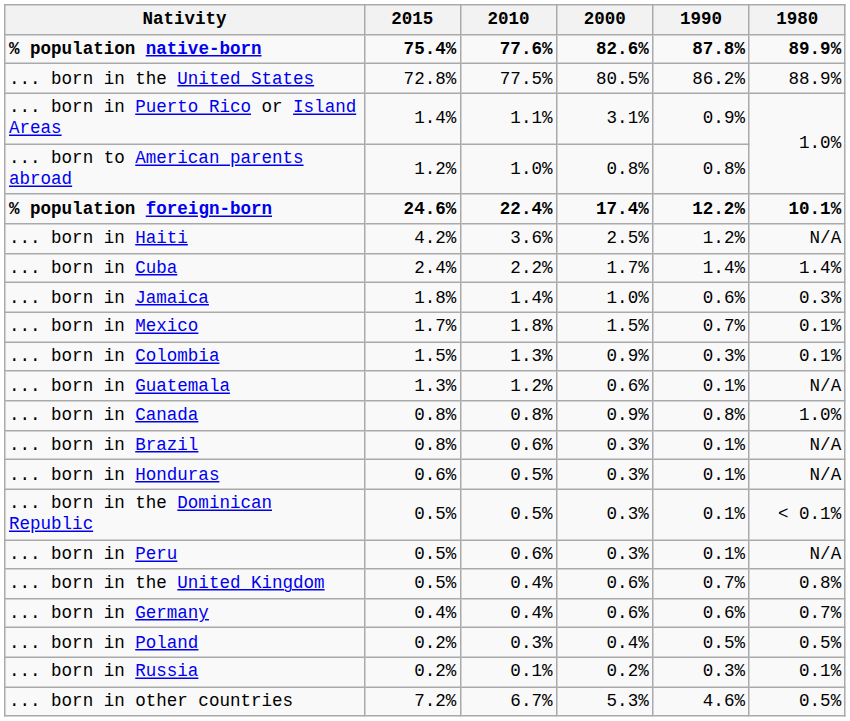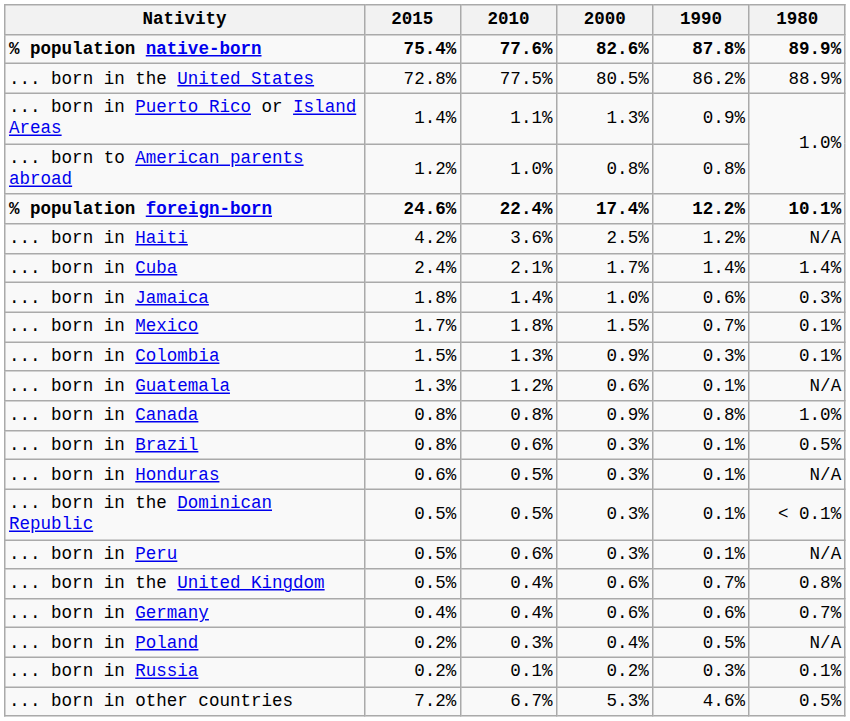 <table class="wikitable" style="font-size: 90%; text-align: right;">
 <tr>
 <th style="width: 20em;">Nativity</th>
 <th style="width: 5em;">2015</th>
 <th style="width: 5em;">2010</th>
 <th style="width: 5em;">2000</th>
 <th style="width: 5em;">1990</th>
 <th style="width: 5em;">1980</th>
 </tr>
 <tr>
 <td style="text-align:left"><strong>% population <a href='#'>native-born</a></strong></td>
 <td><strong>75.4%</strong></td>
 <td><strong>77.6%</strong></td>
 <td><strong>82.6%</strong></td>
 <td><strong>87.8%</strong></td>
 <td><strong>89.9%</strong></td>
 </tr>
 <tr>
 <td style="text-align:left">... born in the <a href='#'>United States</a></td>
 <td>72.8%</td>
 <td>77.5%</td>
 <td>80.5%</td>
 <td>86.2%</td>
 <td>88.9%</td>
 </tr>
 <tr>
 <td style="text-align:left">... born in <a href='#'>Puerto Rico</a> or <a href='#'>Island Areas</a></td>
 <td>1.4%</td>
 <td>1.1%</td>
-<td>3.1%</td>
+<td>1.3%</td>
 <td>0.9%</td>
 <td rowspan="2">1.0%</td>
 </tr>
 <tr>
 <td style="text-align:left">... born to <a href='#'>American parents abroad</a></td>
 <td>1.2%</td>
 <td>1.0%</td>
 <td>0.8%</td>
 <td>0.8%</td>
 </tr>
 <tr>
 <td style="text-align:left"><strong>% population <a href='#'>foreign-born</a></strong></td>
 <td><strong>24.6%</strong></td>
 <td><strong>22.4%</strong></td>
 <td><strong>17.4%</strong></td>
 <td><strong>12.2%</strong></td>
 <td><strong>10.1%</strong></td>
 </tr>
 <tr>
 <td style="text-align:left">... born in <a href='#'>Haiti</a></td>
 <td>4.2%</td>
 <td>3.6%</td>
 <td>2.5%</td>
 <td>1.2%</td>
 <td>N/A</td>
 </tr>
 <tr>
 <td style="text-align:left">... born in <a href='#'>Cuba</a></td>
 <td>2.4%</td>
-<td>2.2%</td>
+<td>2.1%</td>
 <td>1.7%</td>
 <td>1.4%</td>
 <td>1.4%</td>
 </tr>
 <tr>
 <td style="text-align:left">... born in <a href='#'>Jamaica</a></td>
 <td>1.8%</td>
 <td>1.4%</td>
 <td>1.0%</td>
 <td>0.6%</td>
 <td>0.3%</td>
 </tr>
 <tr>
 <td style="text-align:left">... born in <a href='#'>Mexico</a></td>
 <td>1.7%</td>
 <td>1.8%</td>
 <td>1.5%</td>
 <td>0.7%</td>
 <td>0.1%</td>
 </tr>
 <tr>
 <td style="text-align:left">... born in <a href='#'>Colombia</a></td>
 <td>1.5%</td>
 <td>1.3%</td>
 <td>0.9%</td>
 <td>0.3%</td>
 <td>0.1%</td>
 </tr>
 <tr>
 <td style="text-align:left">... born in <a href='#'>Guatemala</a></td>
 <td>1.3%</td>
 <td>1.2%</td>
 <td>0.6%</td>
 <td>0.1%</td>
 <td>N/A</td>
 </tr>
 <tr>
 <td style="text-align:left">... born in <a href='#'>Canada</a></td>
 <td>0.8%</td>
 <td>0.8%</td>
 <td>0.9%</td>
 <td>0.8%</td>
 <td>1.0%</td>
 </tr>
 <tr>
 <td style="text-align:left">... born in <a href='#'>Brazil</a></td>
 <td>0.8%</td>
 <td>0.6%</td>
 <td>0.3%</td>
 <td>0.1%</td>
-<td>N/A</td>
+<td>0.5%</td>
 </tr>
 <tr>
 <td style="text-align:left">... born in <a href='#'>Honduras</a></td>
 <td>0.6%</td>
 <td>0.5%</td>
 <td>0.3%</td>
 <td>0.1%</td>
 <td>N/A</td>
 </tr>
 <tr>
 <td style="text-align:left">... born in the <a href='#'>Dominican Republic</a></td>
 <td>0.5%</td>
 <td>0.5%</td>
 <td>0.3%</td>
 <td>0.1%</td>
 <td>< 0.1%</td>
 </tr>
 <tr>
 <td style="text-align:left">... born in <a href='#'>Peru</a></td>
 <td>0.5%</td>
 <td>0.6%</td>
 <td>0.3%</td>
 <td>0.1%</td>
 <td>N/A</td>
 </tr>
 <tr>
 <td style="text-align:left">... born in the <a href='#'>United Kingdom</a></td>
 <td>0.5%</td>
 <td>0.4%</td>
 <td>0.6%</td>
 <td>0.7%</td>
 <td>0.8%</td>
 </tr>
 <tr>
 <td style="text-align:left">... born in <a href='#'>Germany</a></td>
 <td>0.4%</td>
 <td>0.4%</td>
 <td>0.6%</td>
 <td>0.6%</td>
 <td>0.7%</td>
 </tr>
 <tr>
 <td style="text-align:left">... born in <a href='#'>Poland</a></td>
 <td>0.2%</td>
 <td>0.3%</td>
 <td>0.4%</td>
 <td>0.5%</td>
-<td>0.5%</td>
+<td>N/A</td>
 </tr>
 <tr>
 <td style="text-align:left">... born in <a href='#'>Russia</a></td>
 <td>0.2%</td>
 <td>0.1%</td>
 <td>0.2%</td>
 <td>0.3%</td>
 <td>0.1%</td>
 </tr>
 <tr>
 <td style="text-align:left">... born in other countries</td>
 <td>7.2%</td>
 <td>6.7%</td>
 <td>5.3%</td>
 <td>4.6%</td>
 <td>0.5%</td>
 </tr>
 </table>
